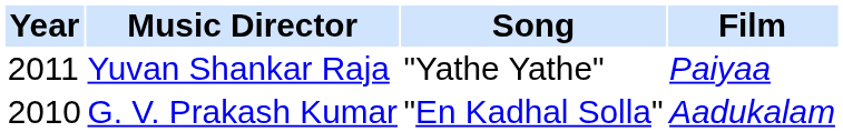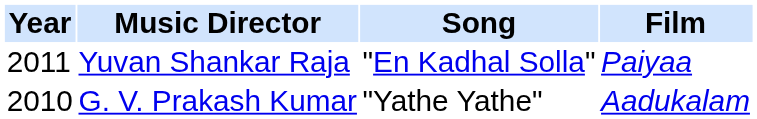 <table cellspacing="1" cellpadding="1" border="0">
 <tr bgcolor="#d1e4fd">
 <th>Year</th>
 <th>Music Director</th>
 <th>Song</th>
 <th>Film</th>
 </tr>
 <tr>
 <td>2011</td>
 <td><a href='#'>Yuvan Shankar Raja</a></td>
-<td>"Yathe Yathe"</td>
+<td>"<a href='#'>En Kadhal Solla</a>"</td>
 <td><em><a href='#'>Paiyaa</a></em></td>
 </tr>
 <tr>
 <td>2010</td>
 <td><a href='#'>G. V. Prakash Kumar</a></td>
-<td>"<a href='#'>En Kadhal Solla</a>"</td>
+<td>"Yathe Yathe"</td>
 <td><em><a href='#'>Aadukalam</a></em></td>
 </tr>
 </table>
